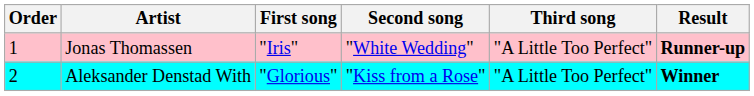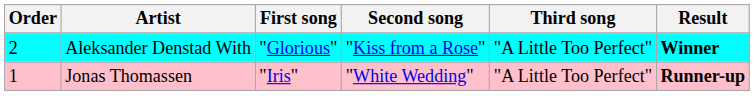 <table class=wikitable>
 <tr>
 <th>Order</th>
 <th>Artist</th>
 <th>First song</th>
 <th>Second song</th>
 <th>Third song</th>
 <th>Result</th>
 </tr>
+<tr style="background:cyan;">
+<td>2</td>
+<td>Aleksander Denstad With</td>
+<td>"<a href='#'>Glorious</a>"</td>
+<td>"<a href='#'>Kiss from a Rose</a>"</td>
+<td>"A Little Too Perfect"</td>
+<td><strong>Winner</strong></td>
+</tr>
 <tr style="background:pink;">
 <td>1</td>
 <td>Jonas Thomassen</td>
 <td>"<a href='#'>Iris</a>"</td>
 <td>"<a href='#'>White Wedding</a>"</td>
 <td>"A Little Too Perfect"</td>
 <td><strong>Runner-up</strong></td>
 </tr>
-<tr style="background:cyan;">
-<td>2</td>
-<td>Aleksander Denstad With</td>
-<td>"<a href='#'>Glorious</a>"</td>
-<td>"<a href='#'>Kiss from a Rose</a>"</td>
-<td>"A Little Too Perfect"</td>
-<td><strong>Winner</strong></td>
-</tr>
 </table>
